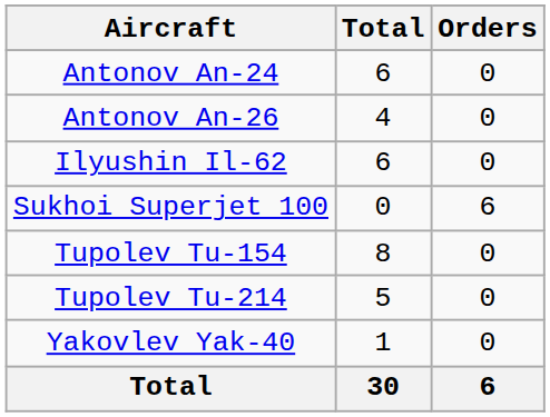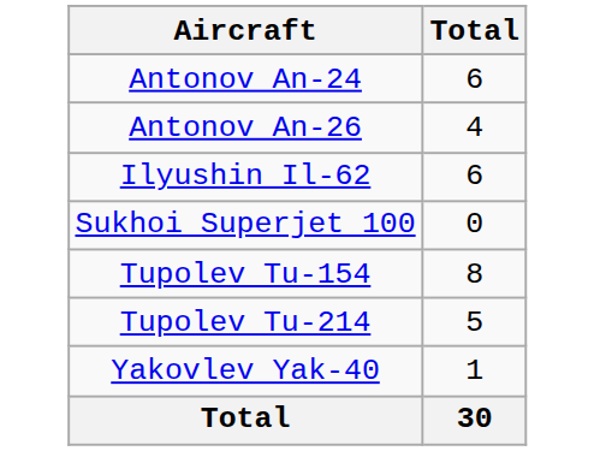 <table class="wikitable" style="margin:1em auto; border-collapse:collapse; text-align:center">
 <tr>
 <th>Aircraft</th>
 <th>Total</th>
-<th>Orders</th>
 </tr>
 <tr>
 <td><a href='#'>Antonov An-24</a></td>
 <td>6</td>
-<td>0</td>
 </tr>
 <tr>
 <td><a href='#'>Antonov An-26</a></td>
 <td>4</td>
-<td>0</td>
 </tr>
 <tr>
 <td><a href='#'>Ilyushin Il-62</a></td>
 <td>6</td>
-<td>0</td>
 </tr>
 <tr>
 <td><a href='#'>Sukhoi Superjet 100</a></td>
 <td>0</td>
-<td>6</td>
 </tr>
 <tr>
 <td><a href='#'>Tupolev Tu-154</a></td>
 <td>8</td>
-<td>0</td>
 </tr>
 <tr>
 <td><a href='#'>Tupolev Tu-214</a></td>
 <td>5</td>
-<td>0</td>
 </tr>
 <tr>
 <td><a href='#'>Yakovlev Yak-40</a></td>
 <td>1</td>
-<td>0</td>
 </tr>
 <tr>
 <th>Total</th>
 <th>30</th>
-<th>6</th>
 </tr>
 </table>
